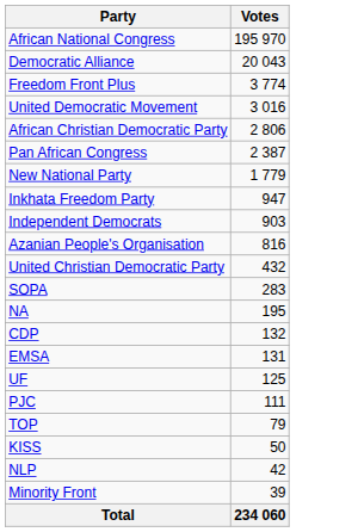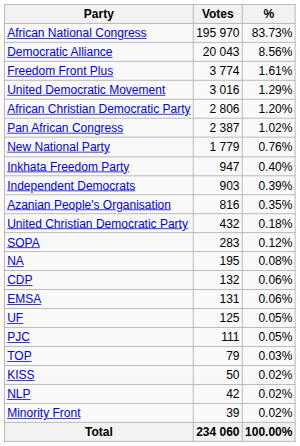 <table class="wikitable" style="font-size: 95%; text-align: right">
 <tr>
 <th>Party</th>
 <th>Votes</th>
+<th>%</th>
 </tr>
 <tr>
 <td align=left><a href='#'>African National Congress</a></td>
 <td>195 970</td>
+<td>83.73%</td>
 </tr>
 <tr>
 <td align=left><a href='#'>Democratic Alliance</a></td>
 <td>20 043</td>
+<td>8.56%</td>
 </tr>
 <tr>
 <td align=left><a href='#'>Freedom Front Plus</a></td>
 <td>3 774</td>
+<td>1.61%</td>
 </tr>
 <tr>
 <td align=left><a href='#'>United Democratic Movement</a></td>
 <td>3 016</td>
+<td>1.29%</td>
 </tr>
 <tr>
 <td align=left><a href='#'>African Christian Democratic Party</a></td>
 <td>2 806</td>
+<td>1.20%</td>
 </tr>
 <tr>
 <td align=left><a href='#'>Pan African Congress</a></td>
 <td>2 387</td>
+<td>1.02%</td>
 </tr>
 <tr>
 <td align=left><a href='#'>New National Party</a></td>
 <td>1 779</td>
+<td>0.76%</td>
 </tr>
 <tr>
 <td align=left><a href='#'>Inkhata Freedom Party</a></td>
 <td>947</td>
+<td>0.40%</td>
 </tr>
 <tr>
 <td align=left><a href='#'>Independent Democrats</a></td>
 <td>903</td>
+<td>0.39%</td>
 </tr>
 <tr>
 <td align=left><a href='#'>Azanian People's Organisation</a></td>
 <td>816</td>
+<td>0.35%</td>
 </tr>
 <tr>
 <td align=left><a href='#'>United Christian Democratic Party</a></td>
 <td>432</td>
+<td>0.18%</td>
 </tr>
 <tr>
 <td align=left><a href='#'>SOPA</a></td>
 <td>283</td>
+<td>0.12%</td>
 </tr>
 <tr>
 <td align=left><a href='#'>NA</a></td>
 <td>195</td>
+<td>0.08%</td>
 </tr>
 <tr>
 <td align=left><a href='#'>CDP</a></td>
 <td>132</td>
+<td>0.06%</td>
 </tr>
 <tr>
 <td align=left><a href='#'>EMSA</a></td>
 <td>131</td>
+<td>0.06%</td>
 </tr>
 <tr>
 <td align=left><a href='#'>UF</a></td>
 <td>125</td>
+<td>0.05%</td>
 </tr>
 <tr>
 <td align=left><a href='#'>PJC</a></td>
 <td>111</td>
+<td>0.05%</td>
 </tr>
 <tr>
 <td align=left><a href='#'>TOP</a></td>
 <td>79</td>
+<td>0.03%</td>
 </tr>
 <tr>
 <td align=left><a href='#'>KISS</a></td>
 <td>50</td>
+<td>0.02%</td>
 </tr>
 <tr>
 <td align=left><a href='#'>NLP</a></td>
 <td>42</td>
+<td>0.02%</td>
 </tr>
 <tr>
 <td align=left><a href='#'>Minority Front</a></td>
 <td>39</td>
+<td>0.02%</td>
 </tr>
 <tr>
 <th align=left>Total</th>
 <th>234 060</th>
+<th>100.00%</th>
 </tr>
 </table>
